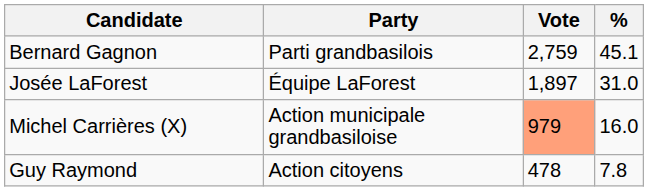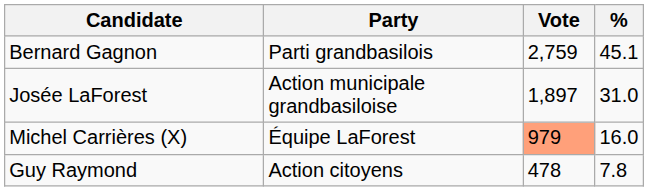 <table class="wikitable">
 <tr>
 <th bgcolor="#DDDDFF" width="200px">Candidate</th>
 <th bgcolor="#DDDDFF" width="200px">Party</th>
 <th bgcolor="#DDDDFF" width="50px">Vote</th>
 <th bgcolor="#DDDDFF" width="30px">%</th>
 </tr>
 <tr>
 <td>Bernard Gagnon</td>
 <td>Parti grandbasilois</td>
 <td>2,759</td>
 <td>45.1</td>
 </tr>
 <tr>
 <td>Josée LaForest</td>
-<td>Équipe LaForest</td>
+<td>Action municipale grandbasiloise</td>
 <td>1,897</td>
 <td>31.0</td>
 </tr>
 <tr>
 <td>Michel Carrières (X)</td>
-<td>Action municipale grandbasiloise</td>
+<td>Équipe LaForest</td>
 <td style="background: lightsalmon;">979</td>
 <td>16.0</td>
 </tr>
 <tr>
 <td>Guy Raymond</td>
 <td>Action citoyens</td>
 <td>478</td>
 <td>7.8</td>
 </tr>
 </table>
